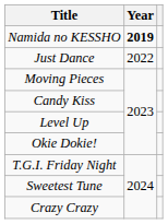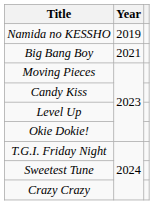 <table class="wikitable plainrowheaders sortable" style="text-align:center;" border="1">
 <tr>
 <th scope="col">Title</th>
 <th scope="col">Year</th>
 <th scope="col"></th>
 </tr>
 <tr>
 <td><em>Namida no KESSHO</em></td>
-<td><strong>2019</strong></td>
+<td>2019</td>
 <td></td>
 </tr>
 <tr>
-<td><em>Just Dance</em></td>
-<td>2022</td>
+<td><em>Big Bang Boy</em></td>
+<td>2021</td>
 <td></td>
 </tr>
 <tr>
 <td><em>Moving Pieces</em></td>
 <td rowspan="4">2023</td>
 <td></td>
 </tr>
 <tr>
 <td><em>Candy Kiss</em></td>
 <td></td>
 </tr>
 <tr>
 <td><em>Level Up</em></td>
 <td></td>
 </tr>
 <tr>
 <td><em>Okie Dokie!</em></td>
 <td></td>
 </tr>
 <tr>
 <td><em>T.G.I. Friday Night</em></td>
 <td rowspan="4">2024</td>
 <td></td>
 </tr>
 <tr>
 <td><em>Sweetest Tune</em></td>
 <td></td>
 </tr>
 <tr>
 <td><em>Crazy Crazy</em></td>
 <td></td>
 </tr>
 </table>
